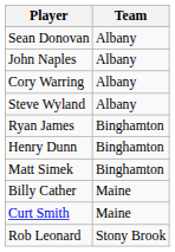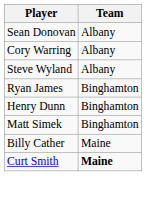 <table class=wikitable>
 <tr>
 <th>Player</th>
 <th>Team</th>
 </tr>
 <tr>
 <td>Sean Donovan</td>
-<td>Albany</td>
-</tr>
-<tr>
-<td>John Naples</td>
 <td>Albany</td>
 </tr>
 <tr>
 <td>Cory Warring</td>
 <td>Albany</td>
 </tr>
 <tr>
 <td>Steve Wyland</td>
 <td>Albany</td>
 </tr>
 <tr>
 <td>Ryan James</td>
 <td>Binghamton</td>
 </tr>
 <tr>
 <td>Henry Dunn</td>
 <td>Binghamton</td>
 </tr>
 <tr>
 <td>Matt Simek</td>
 <td>Binghamton</td>
 </tr>
 <tr>
 <td>Billy Cather</td>
 <td>Maine</td>
 </tr>
 <tr>
 <td><a href='#'>Curt Smith</a></td>
-<td>Maine</td>
-</tr>
-<tr>
-<td>Rob Leonard</td>
-<td>Stony Brook</td>
+<td><strong>Maine</strong></td>
 </tr>
 </table>
